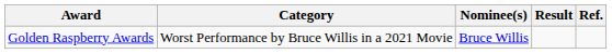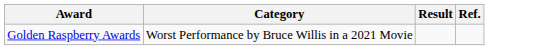 <table class="wikitable sortable">
 <tr>
 <th>Award</th>
 <th>Category</th>
-<th>Nominee(s)</th>
 <th>Result</th>
 <th>Ref.</th>
 </tr>
 <tr>
 <td><a href='#'>Golden Raspberry Awards</a></td>
 <td>Worst Performance by Bruce Willis in a 2021 Movie</td>
-<td><a href='#'>Bruce Willis</a></td>
 <td></td>
 <td align="center"></td>
 </tr>
 </table>
